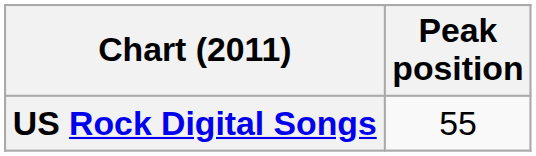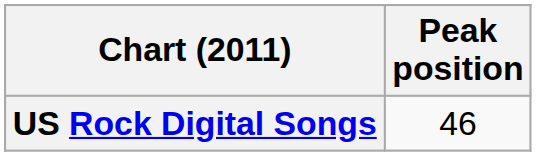 <table class="wikitable plainrowheaders" style="text-align:center">
 <tr>
 <th>Chart (2011)</th>
 <th>Peak<br>position</th>
 </tr>
 <tr>
 <th scope="row">US <a href='#'>Rock Digital Songs</a></th>
-<td>55</td>
+<td>46</td>
 </tr>
 </table>
